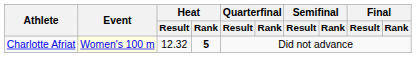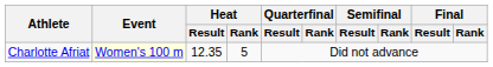 <table class="wikitable" style="font-size:90%">
 <tr>
 <th rowspan="2">Athlete</th>
 <th rowspan="2">Event</th>
 <th colspan="2">Heat</th>
 <th colspan="2">Quarterfinal</th>
 <th colspan="2">Semifinal</th>
 <th colspan="2">Final</th>
 </tr>
 <tr style="font-size:95%">
 <th>Result</th>
 <th>Rank</th>
 <th>Result</th>
 <th>Rank</th>
 <th>Result</th>
 <th>Rank</th>
 <th>Result</th>
 <th>Rank</th>
 </tr>
 <tr align=center>
 <td align=left><a href='#'>Charlotte Afriat</a></td>
 <td align=left style="background: lightyellow;"><a href='#'>Women's 100 m</a></td>
-<td>12.32</td>
-<td><strong>5</strong></td>
+<td>12.35</td>
+<td>5</td>
 <td colspan="6">Did not advance</td>
 </tr>
 </table>
